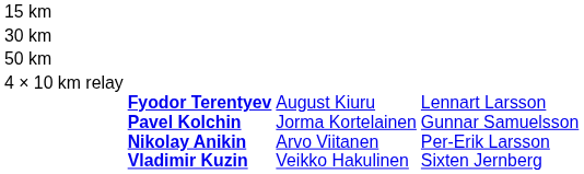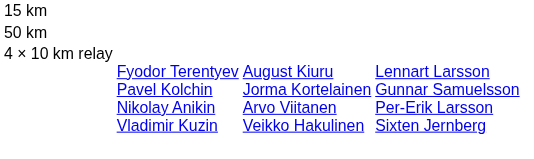 <table>
 <tr>
 <td>15 km<br></td>
-<td></td>
-<td></td>
-<td></td>
-</tr>
-<tr>
-<td>30 km<br></td>
 <td></td>
 <td></td>
 <td></td>
 </tr>
 <tr>
 <td>50 km<br></td>
 <td></td>
 <td></td>
 <td></td>
 </tr>
 <tr valign="top">
 <td>4 × 10 km relay<br></td>
-<td><strong><br><a href='#'>Fyodor Terentyev</a><br><a href='#'>Pavel Kolchin</a><br><a href='#'>Nikolay Anikin</a><br><a href='#'>Vladimir Kuzin</a></strong></td>
+<td><br><a href='#'>Fyodor Terentyev</a><br><a href='#'>Pavel Kolchin</a><br><a href='#'>Nikolay Anikin</a><br><a href='#'>Vladimir Kuzin</a></td>
 <td><br><a href='#'>August Kiuru</a><br><a href='#'>Jorma Kortelainen</a><br><a href='#'>Arvo Viitanen</a><br><a href='#'>Veikko Hakulinen</a></td>
 <td><br><a href='#'>Lennart Larsson</a><br><a href='#'>Gunnar Samuelsson</a><br><a href='#'>Per-Erik Larsson</a><br><a href='#'>Sixten Jernberg</a></td>
 </tr>
 </table>
